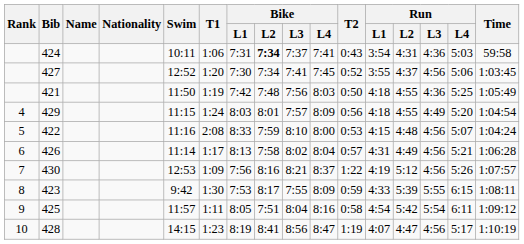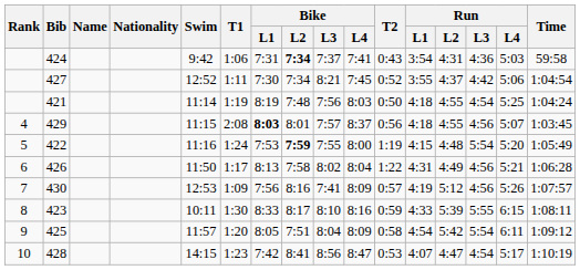 <table class="wikitable sortable" style="text-align:center">
 <tr>
 <th rowspan="2">Rank</th>
 <th rowspan="2">Bib</th>
 <th rowspan="2">Name</th>
 <th rowspan="2">Nationality</th>
 <th rowspan="2">Swim</th>
 <th rowspan="2">T1</th>
 <th colspan="4">Bike</th>
 <th rowspan="2">T2</th>
 <th colspan="4">Run</th>
 <th rowspan="2">Time</th>
 </tr>
 <tr>
 <th>L1</th>
 <th>L2</th>
 <th>L3</th>
 <th>L4</th>
 <th>L1</th>
 <th>L2</th>
 <th>L3</th>
 <th>L4</th>
 </tr>
 <tr>
 <td></td>
 <td>424</td>
 <td align=left></td>
 <td align=left></td>
-<td>10:11</td>
+<td>9:42</td>
 <td>1:06</td>
 <td>7:31</td>
 <td><strong>7:34</strong></td>
 <td>7:37</td>
 <td>7:41</td>
 <td>0:43</td>
 <td>3:54</td>
 <td>4:31</td>
 <td>4:36</td>
 <td>5:03</td>
 <td>59:58</td>
 </tr>
 <tr>
 <td></td>
 <td>427</td>
 <td align=left></td>
 <td align=left></td>
 <td>12:52</td>
-<td>1:20</td>
+<td>1:11</td>
 <td>7:30</td>
 <td>7:34</td>
-<td>7:41</td>
+<td>8:21</td>
 <td>7:45</td>
 <td>0:52</td>
 <td>3:55</td>
 <td>4:37</td>
-<td>4:56</td>
+<td>4:42</td>
 <td>5:06</td>
-<td>1:03:45</td>
+<td>1:04:54</td>
 </tr>
 <tr>
 <td></td>
 <td>421</td>
 <td align=left></td>
 <td align=left></td>
-<td>11:50</td>
+<td>11:14</td>
 <td>1:19</td>
-<td>7:42</td>
+<td>8:19</td>
 <td>7:48</td>
 <td>7:56</td>
 <td>8:03</td>
 <td>0:50</td>
 <td>4:18</td>
 <td>4:55</td>
-<td>4:36</td>
+<td>4:54</td>
 <td>5:25</td>
-<td>1:05:49</td>
+<td>1:04:24</td>
 </tr>
 <tr>
 <td>4</td>
 <td>429</td>
 <td align=left></td>
 <td align=left></td>
 <td>11:15</td>
-<td>1:24</td>
-<td>8:03</td>
+<td>2:08</td>
+<td><strong>8:03</strong></td>
 <td>8:01</td>
 <td>7:57</td>
-<td>8:09</td>
+<td>8:37</td>
 <td>0:56</td>
 <td>4:18</td>
 <td>4:55</td>
-<td>4:49</td>
-<td>5:20</td>
-<td>1:04:54</td>
+<td>4:56</td>
+<td>5:07</td>
+<td>1:03:45</td>
 </tr>
 <tr>
 <td>5</td>
 <td>422</td>
 <td align=left></td>
 <td align=left></td>
 <td>11:16</td>
-<td>2:08</td>
-<td>8:33</td>
-<td>7:59</td>
-<td>8:10</td>
+<td>1:24</td>
+<td>7:53</td>
+<td><strong>7:59</strong></td>
+<td>7:55</td>
 <td>8:00</td>
-<td>0:53</td>
+<td>1:19</td>
 <td>4:15</td>
 <td>4:48</td>
-<td>4:56</td>
-<td>5:07</td>
-<td>1:04:24</td>
+<td>5:54</td>
+<td>5:20</td>
+<td>1:05:49</td>
 </tr>
 <tr>
 <td>6</td>
 <td>426</td>
 <td align=left></td>
 <td align=left></td>
-<td>11:14</td>
+<td>11:50</td>
 <td>1:17</td>
 <td>8:13</td>
 <td>7:58</td>
 <td>8:02</td>
 <td>8:04</td>
-<td>0:57</td>
+<td>1:22</td>
 <td>4:31</td>
 <td>4:49</td>
 <td>4:56</td>
 <td>5:21</td>
 <td>1:06:28</td>
 </tr>
 <tr>
 <td>7</td>
 <td>430</td>
 <td align=left></td>
 <td align=left></td>
 <td>12:53</td>
 <td>1:09</td>
 <td>7:56</td>
 <td>8:16</td>
-<td>8:21</td>
-<td>8:37</td>
-<td>1:22</td>
+<td>7:41</td>
+<td>8:09</td>
+<td>0:57</td>
 <td>4:19</td>
 <td>5:12</td>
 <td>4:56</td>
 <td>5:26</td>
 <td>1:07:57</td>
 </tr>
 <tr>
 <td>8</td>
 <td>423</td>
 <td align=left></td>
 <td align=left></td>
-<td>9:42</td>
+<td>10:11</td>
 <td>1:30</td>
-<td>7:53</td>
+<td>8:33</td>
 <td>8:17</td>
-<td>7:55</td>
-<td>8:09</td>
+<td>8:10</td>
+<td>8:16</td>
 <td>0:59</td>
 <td>4:33</td>
 <td>5:39</td>
 <td>5:55</td>
 <td>6:15</td>
 <td>1:08:11</td>
 </tr>
 <tr>
 <td>9</td>
 <td>425</td>
 <td align=left></td>
 <td align=left></td>
 <td>11:57</td>
-<td>1:11</td>
+<td>1:20</td>
 <td>8:05</td>
 <td>7:51</td>
 <td>8:04</td>
-<td>8:16</td>
+<td>8:09</td>
 <td>0:58</td>
 <td>4:54</td>
 <td>5:42</td>
 <td>5:54</td>
 <td>6:11</td>
 <td>1:09:12</td>
 </tr>
 <tr>
 <td>10</td>
 <td>428</td>
 <td align=left></td>
 <td align=left></td>
 <td>14:15</td>
 <td>1:23</td>
-<td>8:19</td>
+<td>7:42</td>
 <td>8:41</td>
 <td>8:56</td>
 <td>8:47</td>
-<td>1:19</td>
+<td>0:53</td>
 <td>4:07</td>
 <td>4:47</td>
-<td>4:56</td>
+<td>4:54</td>
 <td>5:17</td>
 <td>1:10:19</td>
 </tr>
 </table>
